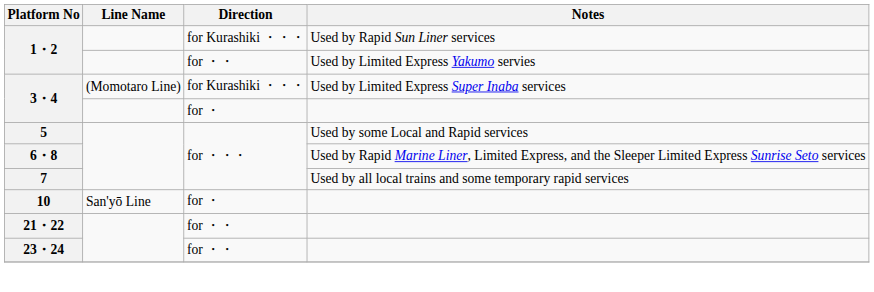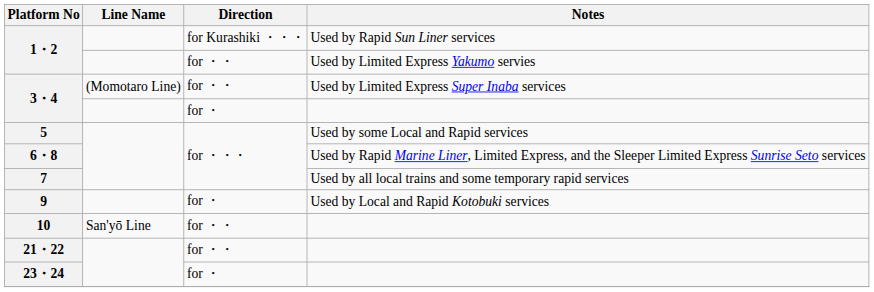 <table class="wikitable">
 <tr>
 <th nowrap="nowrap">Platform No </th>
 <th>Line Name</th>
 <th>Direction</th>
 <th>Notes</th>
 </tr>
 <tr>
 <th rowspan="2">1・2</th>
 <td nowrap="nowrap"> </td>
 <td>for Kurashiki ・・・</td>
 <td>Used by Rapid <em>Sun Liner</em> services</td>
 </tr>
 <tr>
 <td> </td>
 <td>for ・・</td>
 <td>Used by Limited Express <a href='#'><em>Yakumo</em></a> servies</td>
 </tr>
 <tr>
 <th rowspan="2">3・4</th>
 <td>  (Momotaro Line)</td>
-<td>for Kurashiki ・・・</td>
+<td>for ・・</td>
 <td>Used by Limited Express <em><a href='#'>Super Inaba</a></em> services</td>
 </tr>
 <tr>
 <td nowrap="nowrap"> </td>
 <td>for ・</td>
 <td></td>
 </tr>
 <tr>
 <th>5</th>
 <td rowspan="3"> <br> </td>
 <td rowspan="3">for  ・・・</td>
 <td>Used by some Local and Rapid services</td>
 </tr>
 <tr>
 <th>6・8</th>
 <td>Used by Rapid <em><a href='#'>Marine Liner</a></em>, Limited Express, and the Sleeper Limited Express <em><a href='#'>Sunrise Seto</a></em> services</td>
 </tr>
 <tr>
 <th>7</th>
 <td>Used by all local trains and some temporary rapid services</td>
 </tr>
 <tr>
+<th>9</th>
+<td> </td>
+<td>for  ・</td>
+<td>Used by Local and Rapid <em>Kotobuki</em> services</td>
+</tr>
+<tr>
 <th>10</th>
 <td nowrap="nowrap"> San'yō Line</td>
-<td>for ・</td>
+<td>for ・・</td>
 <td></td>
 </tr>
 <tr>
 <th>21・22</th>
 <td rowspan="2"></td>
 <td>for ・・</td>
 <td></td>
 </tr>
 <tr>
 <th>23・24</th>
-<td>for ・・</td>
+<td>for ・</td>
 <td></td>
 </tr>
 <tr>
 </tr>
 </table>
